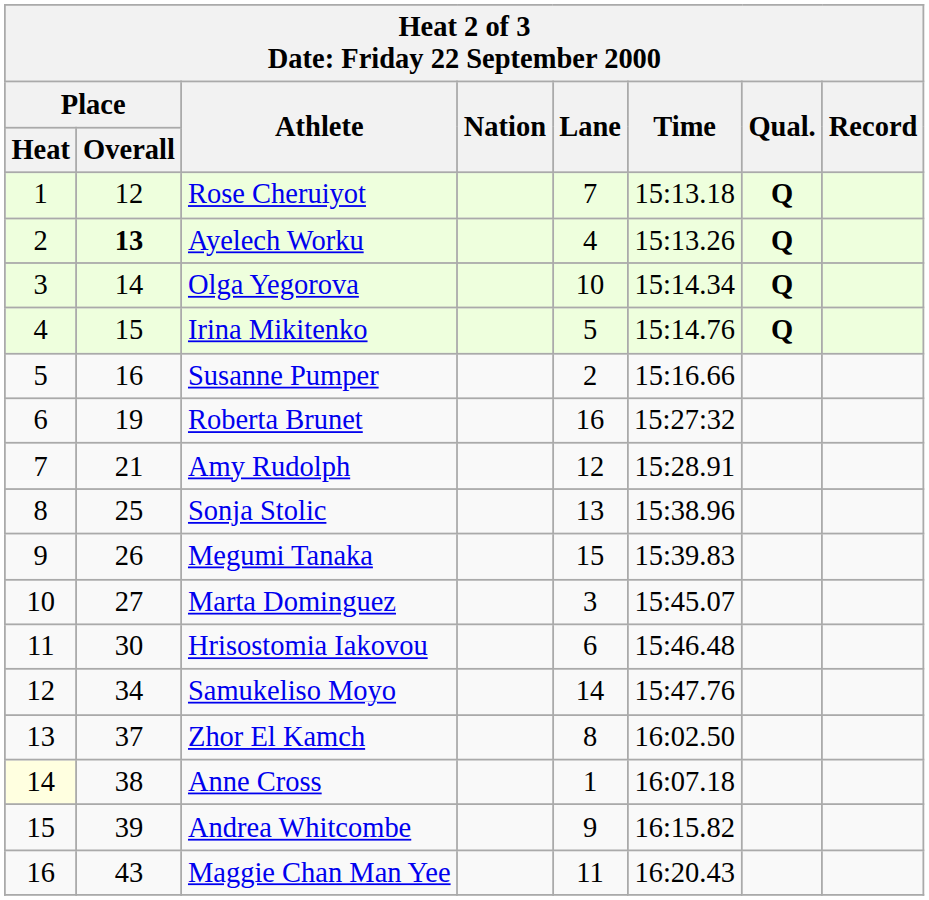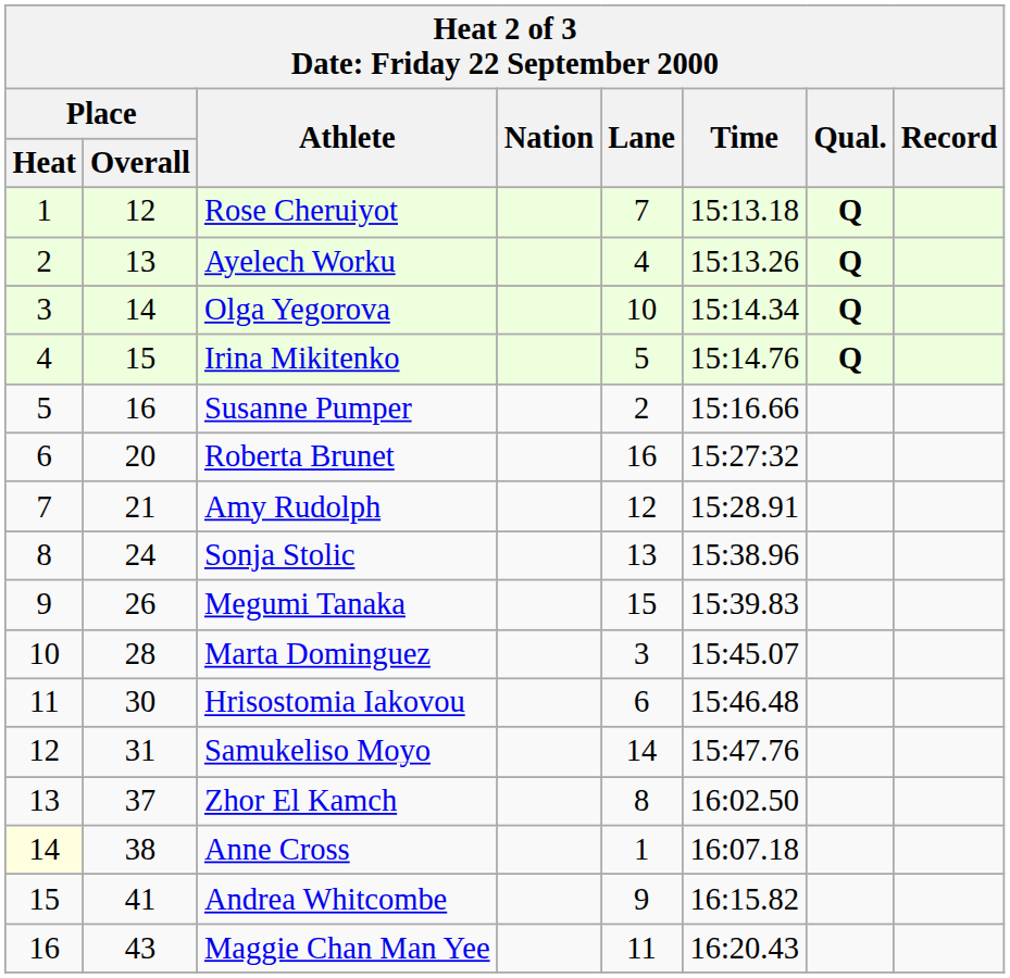 <table class="wikitable sortable">
 <tr>
 <th colspan=9>Heat 2 of 3 <br> Date: Friday 22 September 2000 <br></th>
 </tr>
 <tr>
 <th colspan=2>Place</th>
 <th rowspan=2>Athlete</th>
 <th rowspan=2>Nation</th>
 <th rowspan=2>Lane</th>
 <th rowspan=2>Time</th>
 <th rowspan=2>Qual.</th>
 <th rowspan=2>Record</th>
 </tr>
 <tr>
 <th>Heat</th>
 <th>Overall</th>
 </tr>
 <tr bgcolor = "eeffdd">
 <td align="center">1</td>
 <td align="center">12</td>
 <td align="left"><a href='#'>Rose Cheruiyot</a></td>
 <td align="left"></td>
 <td align="center">7</td>
 <td align="center">15:13.18</td>
 <td align="center"><strong>Q</strong></td>
 <td align="center"></td>
 </tr>
 <tr bgcolor = "eeffdd">
 <td align="center">2</td>
-<td align="center"><strong>13</strong></td>
+<td align="center">13</td>
 <td align="left"><a href='#'>Ayelech Worku</a></td>
 <td align="left"></td>
 <td align="center">4</td>
 <td align="center">15:13.26</td>
 <td align="center"><strong>Q</strong></td>
 <td align="center"></td>
 </tr>
 <tr bgcolor = "eeffdd">
 <td align="center">3</td>
 <td align="center">14</td>
 <td align="left"><a href='#'>Olga Yegorova</a></td>
 <td align="left"></td>
 <td align="center">10</td>
 <td align="center">15:14.34</td>
 <td align="center"><strong>Q </strong></td>
 <td align="center"></td>
 </tr>
 <tr bgcolor = "eeffdd">
 <td align="center">4</td>
 <td align="center">15</td>
 <td align="left"><a href='#'>Irina Mikitenko</a></td>
 <td align="left"></td>
 <td align="center">5</td>
 <td align="center">15:14.76</td>
 <td align="center"><strong>Q</strong></td>
 <td align="center"></td>
 </tr>
 <tr>
 <td align="center">5</td>
 <td align="center">16</td>
 <td align="left"><a href='#'>Susanne Pumper</a></td>
 <td align="left"></td>
 <td align="center">2</td>
 <td align="center">15:16.66</td>
 <td align="center"></td>
 <td align="center"></td>
 </tr>
 <tr>
 <td align="center">6</td>
-<td align="center">19</td>
+<td align="center">20</td>
 <td align="left"><a href='#'>Roberta Brunet</a></td>
 <td align="left"></td>
 <td align="center">16</td>
 <td align="center">15:27:32</td>
 <td align="center"></td>
 <td align="center"></td>
 </tr>
 <tr>
 <td align="center">7</td>
 <td align="center">21</td>
 <td align="left"><a href='#'>Amy Rudolph</a></td>
 <td align="left"></td>
 <td align="center">12</td>
 <td align="center">15:28.91</td>
 <td align="center"></td>
 <td align="center"></td>
 </tr>
 <tr>
 <td align="center">8</td>
-<td align="center">25</td>
+<td align="center">24</td>
 <td align="left"><a href='#'>Sonja Stolic</a></td>
 <td align="left"></td>
 <td align="center">13</td>
 <td align="center">15:38.96</td>
 <td align="center"></td>
 <td align="center"></td>
 </tr>
 <tr>
 <td align="center">9</td>
 <td align="center">26</td>
 <td align="left"><a href='#'>Megumi Tanaka</a></td>
 <td align="left"></td>
 <td align="center">15</td>
 <td align="center">15:39.83</td>
 <td align="center"></td>
 <td align="center"></td>
 </tr>
 <tr>
 <td align="center">10</td>
-<td align="center">27</td>
+<td align="center">28</td>
 <td align="left"><a href='#'>Marta Dominguez</a></td>
 <td align="left"></td>
 <td align="center">3</td>
 <td align="center">15:45.07</td>
 <td align="center"></td>
 <td align="center"></td>
 </tr>
 <tr>
 <td align="center">11</td>
 <td align="center">30</td>
 <td align="left"><a href='#'>Hrisostomia Iakovou</a></td>
 <td align="left"></td>
 <td align="center">6</td>
 <td align="center">15:46.48</td>
 <td align="center"></td>
 <td align="center"></td>
 </tr>
 <tr>
 <td align="center">12</td>
-<td align="center">34</td>
+<td align="center">31</td>
 <td align="left"><a href='#'>Samukeliso Moyo</a></td>
 <td align="left"></td>
 <td align="center">14</td>
 <td align="center">15:47.76</td>
 <td align="center"></td>
 <td align="center"></td>
 </tr>
 <tr>
 <td align="center">13</td>
 <td align="center">37</td>
 <td align="left"><a href='#'>Zhor El Kamch</a></td>
 <td align="left"></td>
 <td align="center">8</td>
 <td align="center">16:02.50</td>
 <td align="center"></td>
 <td align="center"></td>
 </tr>
 <tr>
 <td align="center" style="background: lightyellow;">14</td>
 <td align="center">38</td>
 <td align="left"><a href='#'>Anne Cross</a></td>
 <td align="left"></td>
 <td align="center">1</td>
 <td align="center">16:07.18</td>
 <td align="center"></td>
 <td align="center"></td>
 </tr>
 <tr>
 <td align="center">15</td>
-<td align="center">39</td>
+<td align="center">41</td>
 <td align="left"><a href='#'>Andrea Whitcombe</a></td>
 <td align="left"></td>
 <td align="center">9</td>
 <td align="center">16:15.82</td>
 <td align="center"></td>
 <td align="center"></td>
 </tr>
 <tr>
 <td align="center">16</td>
 <td align="center">43</td>
 <td align="left"><a href='#'>Maggie Chan Man Yee</a></td>
 <td align="left"></td>
 <td align="center">11</td>
 <td align="center">16:20.43</td>
 <td align="center"></td>
 <td align="center"></td>
 </tr>
 </table>
